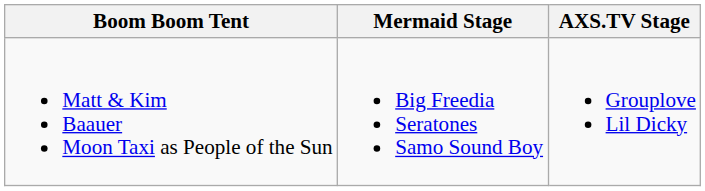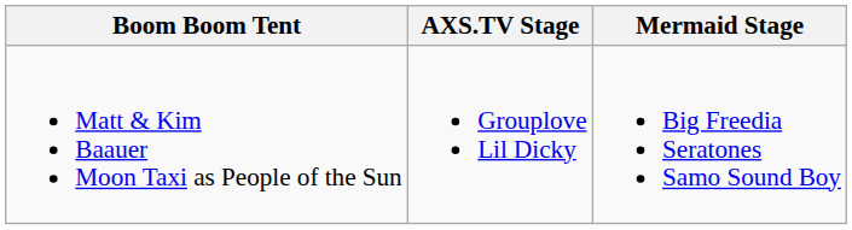 <table class="wikitable">
 <tr>
 <th>Boom Boom Tent</th>
+<th>AXS.TV Stage</th>
 <th>Mermaid Stage</th>
-<th>AXS.TV Stage</th>
 </tr>
 <tr valign="top">
 <td><br><ul><li><a href='#'>Matt & Kim</a></li><li><a href='#'>Baauer</a></li><li><a href='#'>Moon Taxi</a> as People of the Sun</li></ul></td>
+<td><br><ul><li><a href='#'>Grouplove</a></li><li><a href='#'>Lil Dicky</a></li></ul></td>
 <td><br><ul><li><a href='#'>Big Freedia</a></li><li><a href='#'>Seratones</a></li><li><a href='#'>Samo Sound Boy</a></li></ul></td>
-<td><br><ul><li><a href='#'>Grouplove</a></li><li><a href='#'>Lil Dicky</a></li></ul></td>
 </tr>
 </table>
